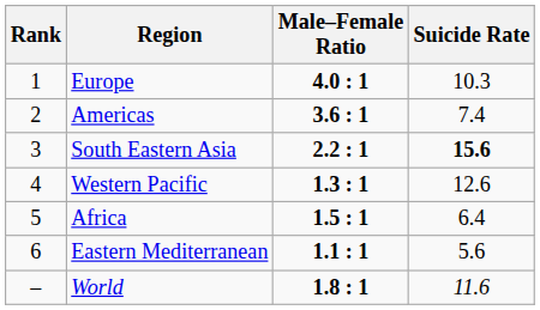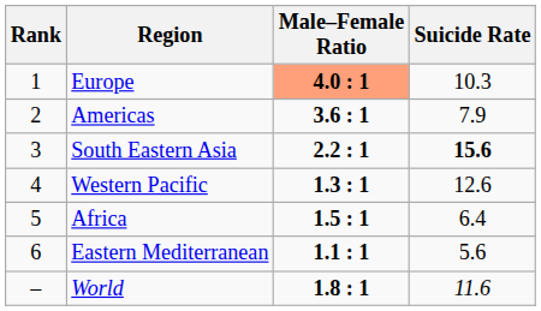 <table class="wikitable sortable">
 <tr style="background:#ececec;">
 <th>Rank</th>
 <th class="unsortable">Region <em></em></th>
 <th>Male–Female<br>Ratio</th>
 <th>Suicide Rate<br></th>
 </tr>
 <tr>
 <td style="text-align:center;">1</td>
 <td align="left"><a href='#'>Europe</a> <em></em></td>
-<td style="text-align:center;"><strong>4.0 : 1</strong></td>
+<td style="background: lightsalmon; text-align:center;"><strong>4.0 : 1</strong></td>
 <td style="text-align:center;">10.3</td>
 </tr>
 <tr>
 <td style="text-align:center;">2</td>
 <td align="left"><a href='#'>Americas</a> <em></em></td>
 <td style="text-align:center;"><strong>3.6 : 1</strong></td>
-<td style="text-align:center;">7.4</td>
+<td style="text-align:center;">7.9</td>
 </tr>
 <tr>
 <td style="text-align:center;">3</td>
 <td align="left"><a href='#'>South Eastern Asia</a> <em></em></td>
 <td style="text-align:center;"><strong>2.2 : 1</strong></td>
 <td style="text-align:center;"><strong>15.6</strong></td>
 </tr>
 <tr>
 <td style="text-align:center;">4</td>
 <td align="left"><a href='#'>Western Pacific</a> <em></em></td>
 <td style="text-align:center;"><strong>1.3 : 1</strong></td>
 <td style="text-align:center;">12.6</td>
 </tr>
 <tr>
 <td style="text-align:center;">5</td>
 <td align="left"><a href='#'>Africa</a> <em></em></td>
 <td style="text-align:center;"><strong>1.5 : 1</strong></td>
 <td style="text-align:center;">6.4</td>
 </tr>
 <tr>
 <td style="text-align:center;">6</td>
 <td align="left"><a href='#'>Eastern Mediterranean</a> <em></em></td>
 <td style="text-align:center;"><strong>1.1 : 1</strong></td>
 <td style="text-align:center;">5.6</td>
 </tr>
 <tr>
 <td style="text-align:center;">–</td>
 <td align="left"><em><a href='#'>World</a></em></td>
 <td style="text-align:center;"><strong>1.8 : 1</strong></td>
 <td style="text-align:center;"><em>11.6</em></td>
 </tr>
 </table>
